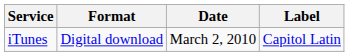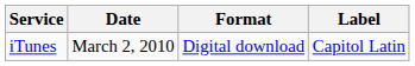 <table class=wikitable>
 <tr>
 <th>Service</th>
+<th>Date</th>
 <th>Format</th>
-<th>Date</th>
 <th>Label</th>
 </tr>
 <tr>
 <td rowspan="1"><a href='#'>iTunes</a></td>
+<td>March 2, 2010</td>
 <td><a href='#'>Digital download</a></td>
-<td>March 2, 2010</td>
 <td><a href='#'>Capitol Latin</a></td>
 </tr>
 </table>
